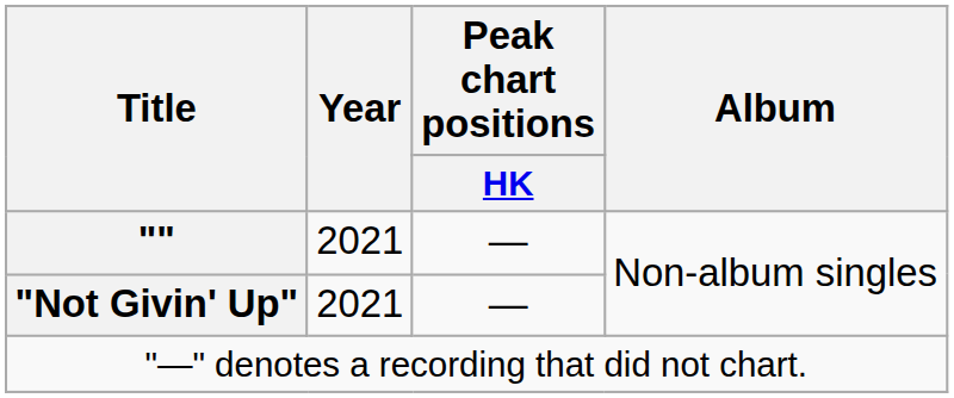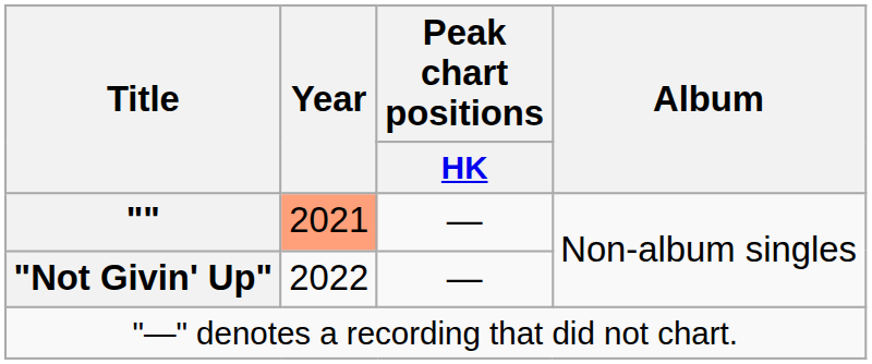 <table class="wikitable plainrowheaders" style="text-align:center;">
 <tr>
 <th rowspan="2">Title</th>
 <th rowspan="2">Year</th>
 <th>Peak chart positions</th>
 <th rowspan="2">Album</th>
 </tr>
 <tr>
 <th scope="col" style="width:3em;font-size:90%;"><a href='#'>HK</a><br></th>
 </tr>
 <tr>
 <th scope="row">""<br></th>
-<td>2021</td>
+<td style="background: lightsalmon;">2021</td>
 <td>—</td>
 <td rowspan="2">Non-album singles</td>
 </tr>
 <tr>
 <th scope="row">"Not Givin' Up"</th>
-<td>2021</td>
+<td>2022</td>
 <td>—</td>
 </tr>
 <tr>
 <td colspan="4" style="font-size:90%">"—" denotes a recording that did not chart.</td>
 </tr>
 </table>
